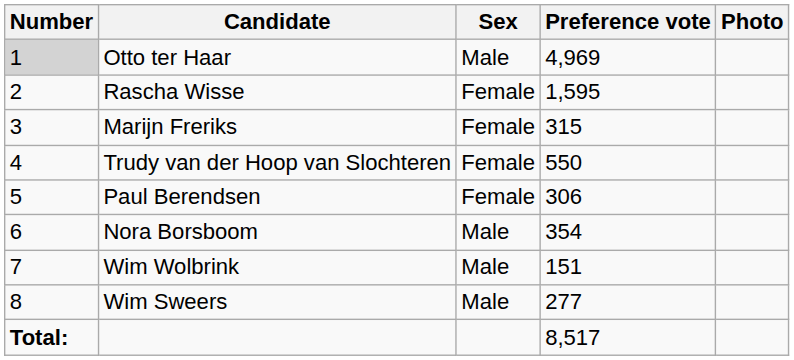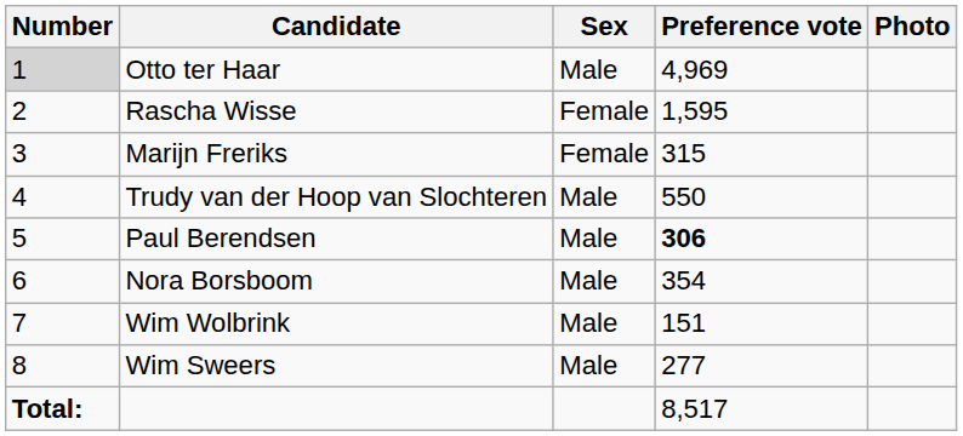 <table class="wikitable vatop">
 <tr>
 <th>Number</th>
 <th>Candidate</th>
 <th>Sex</th>
 <th>Preference vote</th>
 <th>Photo</th>
 </tr>
 <tr>
 <td style="background: lightgrey;">1</td>
 <td>Otto ter Haar</td>
 <td>Male</td>
 <td>4,969</td>
 <td></td>
 </tr>
 <tr>
 <td>2</td>
 <td>Rascha Wisse</td>
 <td>Female</td>
 <td>1,595</td>
 <td></td>
 </tr>
 <tr>
 <td>3</td>
 <td>Marijn Freriks</td>
 <td>Female</td>
 <td>315</td>
 <td></td>
 </tr>
 <tr>
 <td>4</td>
 <td>Trudy van der Hoop van Slochteren</td>
-<td>Female</td>
+<td>Male</td>
 <td>550</td>
 <td></td>
 </tr>
 <tr>
 <td>5</td>
 <td>Paul Berendsen</td>
-<td>Female</td>
-<td>306</td>
+<td>Male</td>
+<td><strong>306</strong></td>
 <td></td>
 </tr>
 <tr>
 <td>6</td>
 <td>Nora Borsboom</td>
 <td>Male</td>
 <td>354</td>
 <td></td>
 </tr>
 <tr>
 <td>7</td>
 <td>Wim Wolbrink</td>
 <td>Male</td>
 <td>151</td>
 <td></td>
 </tr>
 <tr>
 <td>8</td>
 <td>Wim Sweers</td>
 <td>Male</td>
 <td>277</td>
 <td></td>
 </tr>
 <tr>
 <td><strong>Total:</strong></td>
 <td></td>
 <td></td>
 <td>8,517</td>
 <td></td>
 </tr>
 </table>
